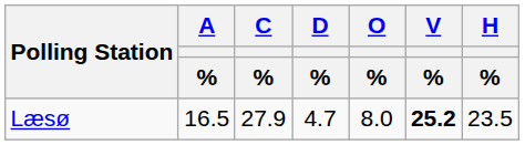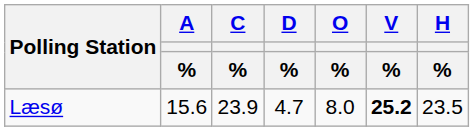 <table class="wikitable sortable" style="text-align:right; font-size:95%; line-height:20px;">
 <tr>
 <th rowspan="3">Polling Station</th>
 <th width=30px class=unsortable><a href='#'>A</a></th>
 <th width=30px class=unsortable><a href='#'>C</a></th>
 <th width=30px class=unsortable><a href='#'>D</a></th>
 <th width=30px class=unsortable><a href='#'>O</a></th>
 <th width=30px class=unsortable><a href='#'>V</a></th>
 <th width=30px class=unsortable><a href='#'>H</a></th>
 </tr>
 <tr>
 <th style=background:></th>
 <th style=background:></th>
 <th style=background:></th>
 <th style=background:></th>
 <th style=background:></th>
 <th style=background:></th>
 </tr>
 <tr>
 <th align=center data-sort-type=number>%</th>
 <th align=center data-sort-type=number>%</th>
 <th align=center data-sort-type=number>%</th>
 <th align=center data-sort-type=number>%</th>
 <th align=center data-sort-type=number>%</th>
 <th align=center data-sort-type=number>%</th>
 </tr>
 <tr>
 <td align=left><a href='#'>Læsø</a></td>
-<td align=center>16.5</td>
-<td align=center>27.9</td>
+<td align=center>15.6</td>
+<td align=center>23.9</td>
 <td align=center>4.7</td>
 <td align=center>8.0</td>
 <td align=center ><strong>25.2</strong></td>
 <td align=center>23.5</td>
 </tr>
 </table>
